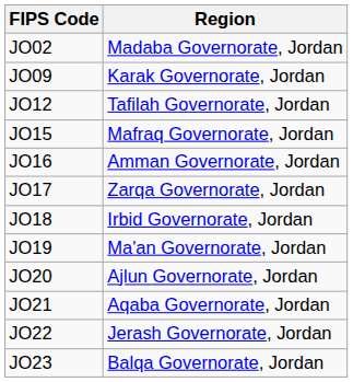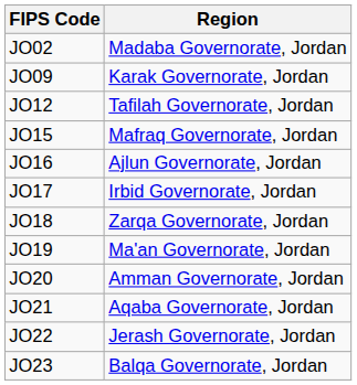 <table class="wikitable">
 <tr>
 <th>FIPS Code</th>
 <th>Region</th>
 </tr>
 <tr>
 <td>JO02</td>
 <td><a href='#'>Madaba Governorate</a>, Jordan</td>
 </tr>
 <tr>
 <td>JO09</td>
 <td><a href='#'>Karak Governorate</a>, Jordan</td>
 </tr>
 <tr>
 <td>JO12</td>
 <td><a href='#'>Tafilah Governorate</a>, Jordan</td>
 </tr>
 <tr>
 <td>JO15</td>
 <td><a href='#'>Mafraq Governorate</a>, Jordan</td>
 </tr>
 <tr>
 <td>JO16</td>
-<td><a href='#'>Amman Governorate</a>, Jordan</td>
+<td><a href='#'>Ajlun Governorate</a>, Jordan</td>
 </tr>
 <tr>
 <td>JO17</td>
-<td><a href='#'>Zarqa Governorate</a>, Jordan</td>
+<td><a href='#'>Irbid Governorate</a>, Jordan</td>
 </tr>
 <tr>
 <td>JO18</td>
-<td><a href='#'>Irbid Governorate</a>, Jordan</td>
+<td><a href='#'>Zarqa Governorate</a>, Jordan</td>
 </tr>
 <tr>
 <td>JO19</td>
 <td><a href='#'>Ma'an Governorate</a>, Jordan</td>
 </tr>
 <tr>
 <td>JO20</td>
-<td><a href='#'>Ajlun Governorate</a>, Jordan</td>
+<td><a href='#'>Amman Governorate</a>, Jordan</td>
 </tr>
 <tr>
 <td>JO21</td>
 <td><a href='#'>Aqaba Governorate</a>, Jordan</td>
 </tr>
 <tr>
 <td>JO22</td>
 <td><a href='#'>Jerash Governorate</a>, Jordan</td>
 </tr>
 <tr>
 <td>JO23</td>
 <td><a href='#'>Balqa Governorate</a>, Jordan</td>
 </tr>
 </table>
